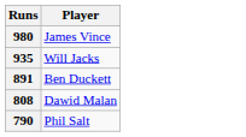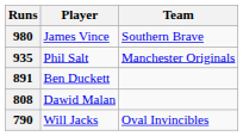 <table class="wikitable">
 <tr>
 <th>Runs</th>
 <th>Player</th>
+<th>Team</th>
 </tr>
 <tr>
 <th>980</th>
 <td><a href='#'>James Vince</a></td>
+<td><a href='#'>Southern Brave</a></td>
 </tr>
 <tr>
 <th>935</th>
-<td><a href='#'>Will Jacks</a></td>
+<td><a href='#'>Phil Salt</a></td>
+<td><a href='#'>Manchester Originals</a></td>
 </tr>
 <tr>
 <th>891</th>
 <td><a href='#'>Ben Duckett</a></td>
+<td></td>
 </tr>
 <tr>
 <th>808</th>
 <td><a href='#'>Dawid Malan</a></td>
+<td></td>
 </tr>
 <tr>
 <th>790</th>
-<td><a href='#'>Phil Salt</a></td>
+<td><a href='#'>Will Jacks</a></td>
+<td><a href='#'>Oval Invincibles</a></td>
 </tr>
 </table>
